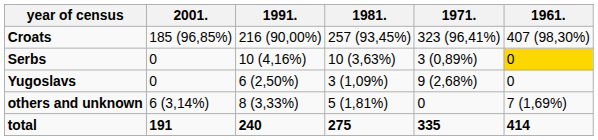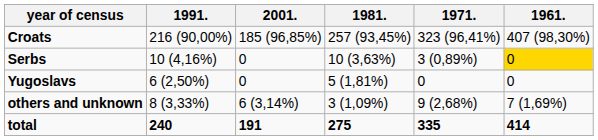 <table class="wikitable" style="font-size:95%;">
 <tr>
 <th>year of census</th>
+<th>1991.</th>
 <th>2001.</th>
-<th>1991.</th>
 <th>1981.</th>
 <th>1971.</th>
 <th>1961.</th>
 </tr>
 <tr>
 <td><strong>Croats</strong></td>
+<td>216 (90,00%)</td>
 <td>185 (96,85%)</td>
-<td>216 (90,00%)</td>
 <td>257 (93,45%)</td>
 <td>323 (96,41%)</td>
 <td>407 (98,30%)</td>
 </tr>
 <tr>
 <td><strong>Serbs</strong></td>
+<td>10 (4,16%)</td>
 <td>0</td>
-<td>10 (4,16%)</td>
 <td>10 (3,63%)</td>
 <td>3 (0,89%)</td>
 <td style="background: gold;">0</td>
 </tr>
 <tr>
 <td><strong>Yugoslavs</strong></td>
+<td>6 (2,50%)</td>
 <td>0</td>
-<td>6 (2,50%)</td>
-<td>3 (1,09%)</td>
-<td>9 (2,68%)</td>
+<td>5 (1,81%)</td>
+<td>0</td>
 <td>0</td>
 </tr>
 <tr>
 <td><strong>others and unknown</strong></td>
+<td>8 (3,33%)</td>
 <td>6 (3,14%)</td>
-<td>8 (3,33%)</td>
-<td>5 (1,81%)</td>
-<td>0</td>
+<td>3 (1,09%)</td>
+<td>9 (2,68%)</td>
 <td>7 (1,69%)</td>
 </tr>
 <tr>
 <td><strong>total</strong></td>
+<td><strong>240</strong></td>
 <td><strong>191</strong></td>
-<td><strong>240</strong></td>
 <td><strong>275</strong></td>
 <td><strong>335</strong></td>
 <td><strong>414</strong></td>
 </tr>
 </table>
